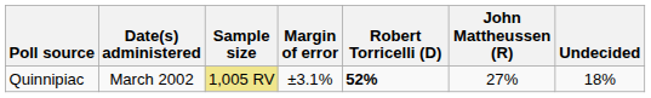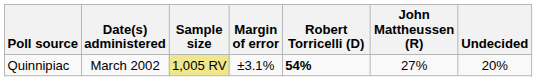 <table class="wikitable">
 <tr valign=bottom>
 <th>Poll source</th>
 <th>Date(s)<br>administered</th>
 <th>Sample<br>size</th>
 <th>Margin<br>of error</th>
 <th style="width:100px;">Robert<br>Torricelli (D)</th>
 <th style="width:100px;">John<br>Mattheussen (R)</th>
 <th>Undecided</th>
 </tr>
 <tr>
 <td>Quinnipiac</td>
 <td align=center>March 2002</td>
 <td align=center style="background: khaki;">1,005 RV</td>
 <td align=center>±3.1%</td>
-<td><strong>52%</strong></td>
+<td><strong>54%</strong></td>
 <td align=center>27%</td>
-<td align=center>18%</td>
+<td align=center>20%</td>
 </tr>
 </table>
